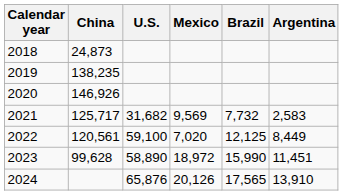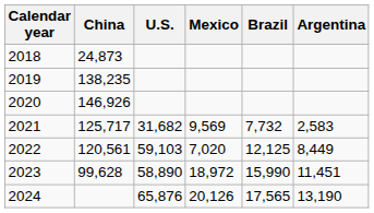 <table class="wikitable">
 <tr>
 <th>Calendar<br>year</th>
 <th>China</th>
 <th>U.S.</th>
 <th>Mexico</th>
 <th>Brazil</th>
 <th>Argentina</th>
 </tr>
 <tr>
 <td>2018</td>
 <td>24,873</td>
 <td></td>
 <td></td>
 <td></td>
 <td></td>
 </tr>
 <tr>
 <td>2019</td>
 <td>138,235</td>
 <td></td>
 <td></td>
 <td></td>
 <td></td>
 </tr>
 <tr>
 <td>2020</td>
 <td>146,926</td>
 <td></td>
 <td></td>
 <td></td>
 <td></td>
 </tr>
 <tr>
 <td>2021</td>
 <td>125,717</td>
 <td>31,682</td>
 <td>9,569</td>
 <td>7,732</td>
 <td>2,583</td>
 </tr>
 <tr>
 <td>2022</td>
 <td>120,561</td>
-<td>59,100</td>
+<td>59,103</td>
 <td>7,020</td>
 <td>12,125</td>
 <td>8,449</td>
 </tr>
 <tr>
 <td>2023</td>
 <td>99,628</td>
 <td>58,890</td>
 <td>18,972</td>
 <td>15,990</td>
 <td>11,451</td>
 </tr>
 <tr>
 <td>2024</td>
 <td></td>
 <td>65,876</td>
 <td>20,126</td>
 <td>17,565</td>
-<td>13,910</td>
+<td>13,190</td>
 </tr>
 </table>
